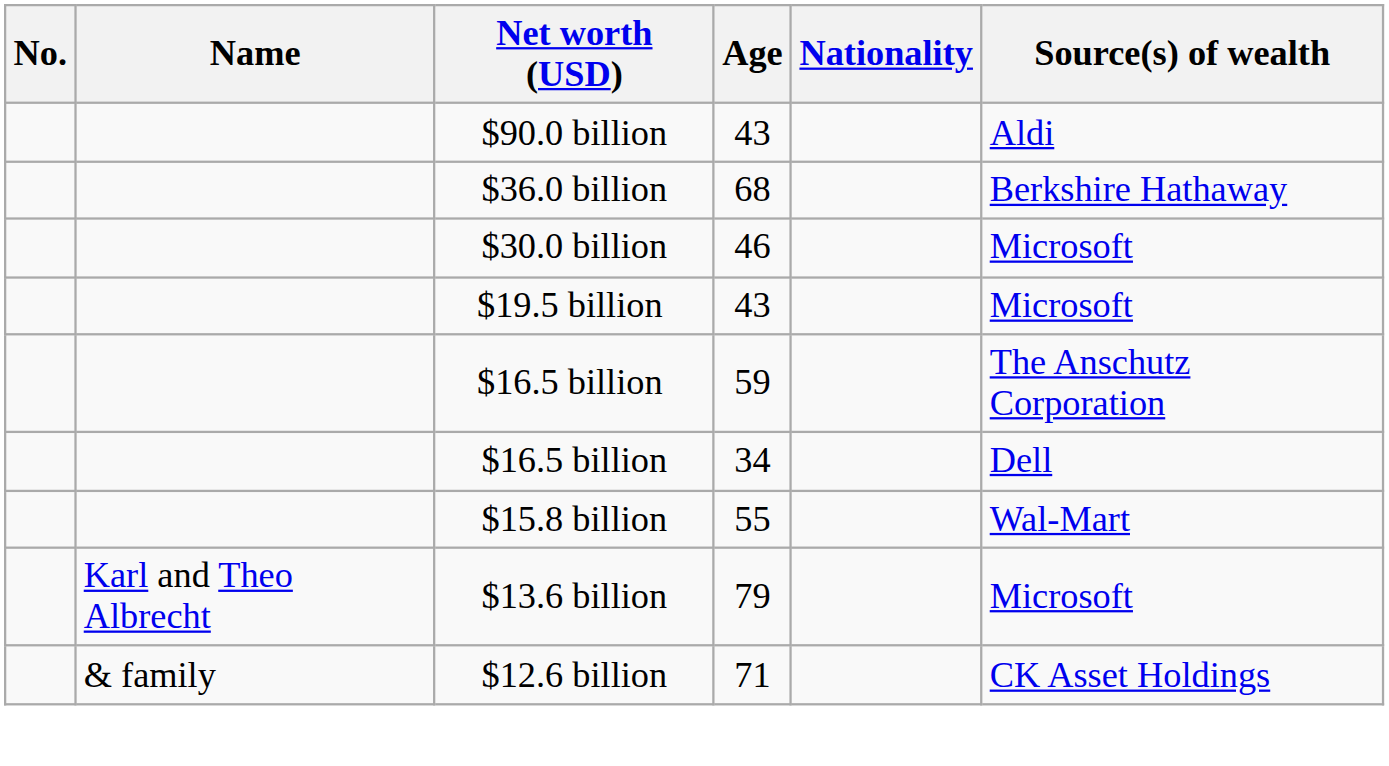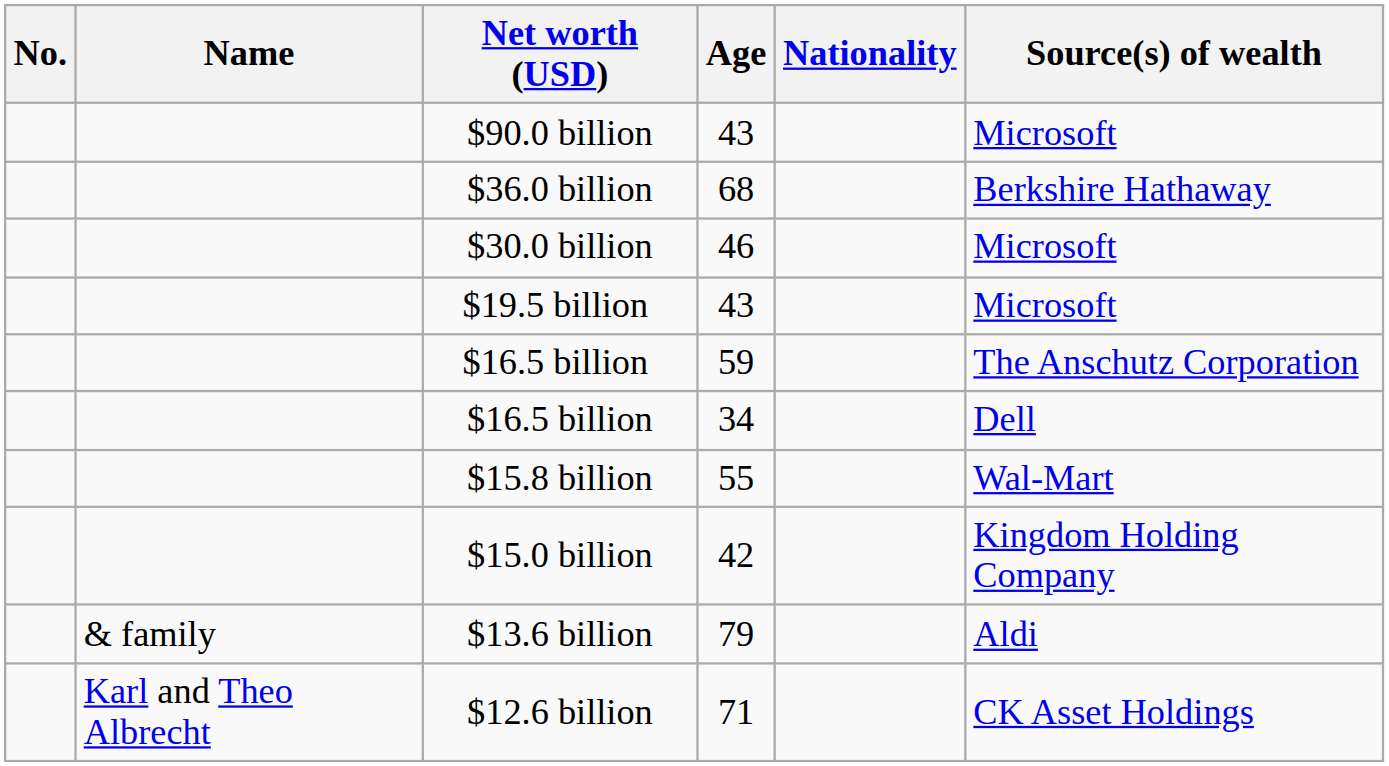 <table class="wikitable sortable">
 <tr>
 <th>No.</th>
 <th>Name</th>
 <th><a href='#'>Net worth</a> (<a href='#'>USD</a>)</th>
 <th>Age</th>
 <th><a href='#'>Nationality</a></th>
 <th>Source(s) of wealth</th>
 </tr>
 <tr>
 <td style="text-align:center;"> </td>
 <td></td>
 <td style="text-align:center;">$90.0 billion </td>
 <td style="text-align:center;">43</td>
 <td></td>
-<td><a href='#'>Aldi</a></td>
+<td><a href='#'>Microsoft</a></td>
 </tr>
 <tr>
 <td style="text-align:center;"> </td>
 <td></td>
 <td style="text-align:center;">$36.0 billion </td>
 <td style="text-align:center;">68</td>
 <td></td>
 <td><a href='#'>Berkshire Hathaway</a></td>
 </tr>
 <tr>
 <td style="text-align:center;"> </td>
 <td></td>
 <td style="text-align:center;">$30.0 billion </td>
 <td style="text-align:center;">46</td>
 <td></td>
 <td><a href='#'>Microsoft</a></td>
 </tr>
 <tr>
 <td style="text-align:center;"> </td>
 <td></td>
 <td style="text-align:center;">$19.5 billion </td>
 <td style="text-align:center;">43</td>
 <td></td>
 <td><a href='#'>Microsoft</a></td>
 </tr>
 <tr>
 <td style="text-align:center;"> </td>
 <td></td>
 <td style="text-align:center;">$16.5 billion </td>
 <td style="text-align:center;">59</td>
 <td></td>
 <td><a href='#'>The Anschutz Corporation</a></td>
 </tr>
 <tr>
 <td style="text-align:center;"> </td>
 <td></td>
 <td style="text-align:center;">$16.5 billion </td>
 <td style="text-align:center;">34</td>
 <td></td>
 <td><a href='#'>Dell</a></td>
 </tr>
 <tr>
 <td style="text-align:center;"> </td>
 <td></td>
 <td style="text-align:center;">$15.8 billion</td>
 <td style="text-align:center;">55</td>
 <td></td>
 <td><a href='#'>Wal-Mart</a></td>
 </tr>
 <tr>
 <td style="text-align:center;"> </td>
-<td><a href='#'>Karl</a> and <a href='#'>Theo Albrecht</a></td>
-<td style="text-align:center;">$13.6 billion </td>
-<td style="text-align:center;">79</td>
 <td></td>
-<td><a href='#'>Microsoft</a></td>
+<td style="text-align:center;">$15.0 billion </td>
+<td style="text-align:center;">42</td>
+<td></td>
+<td><a href='#'>Kingdom Holding Company</a></td>
 </tr>
 <tr>
 <td style="text-align:center;"> </td>
 <td> & family</td>
+<td style="text-align:center;">$13.6 billion </td>
+<td style="text-align:center;">79</td>
+<td></td>
+<td><a href='#'>Aldi</a></td>
+</tr>
+<tr>
+<td style="text-align:center;"> </td>
+<td><a href='#'>Karl</a> and <a href='#'>Theo Albrecht</a></td>
 <td style="text-align:center;">$12.6 billion </td>
 <td style="text-align:center;">71</td>
 <td></td>
 <td><a href='#'>CK Asset Holdings</a></td>
 </tr>
 </table>
